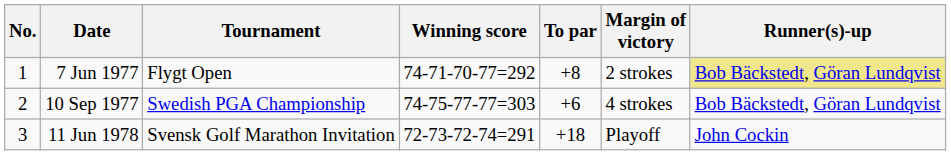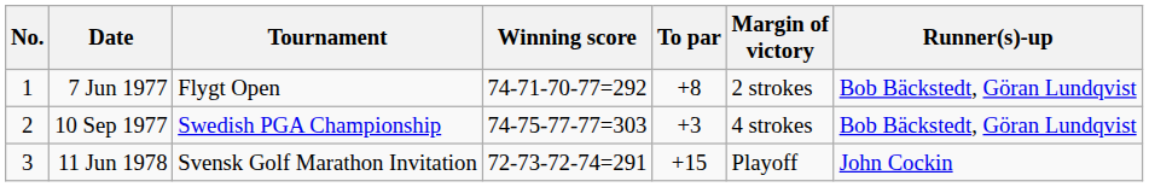 <table class="wikitable" style="font-size:95%;">
 <tr>
 <th>No.</th>
 <th>Date</th>
 <th>Tournament</th>
 <th>Winning score</th>
 <th>To par</th>
 <th>Margin of<br>victory</th>
 <th>Runner(s)-up</th>
 </tr>
 <tr>
 <td align=center>1</td>
 <td align=right>7 Jun 1977</td>
 <td>Flygt Open</td>
 <td>74-71-70-77=292</td>
 <td align=center>+8</td>
 <td>2 strokes</td>
-<td style="background: khaki;"> <a href='#'>Bob Bäckstedt</a>,  <a href='#'>Göran Lundqvist</a></td>
+<td> <a href='#'>Bob Bäckstedt</a>,  <a href='#'>Göran Lundqvist</a></td>
 </tr>
 <tr>
 <td align=center>2</td>
 <td align=right>10 Sep 1977</td>
 <td><a href='#'>Swedish PGA Championship</a></td>
 <td>74-75-77-77=303</td>
-<td align=center>+6</td>
+<td align=center>+3</td>
 <td>4 strokes</td>
 <td> <a href='#'>Bob Bäckstedt</a>,  <a href='#'>Göran Lundqvist</a></td>
 </tr>
 <tr>
 <td align=center>3</td>
 <td align=right>11 Jun 1978</td>
 <td>Svensk Golf Marathon Invitation</td>
 <td>72-73-72-74=291</td>
-<td align=center>+18</td>
+<td align=center>+15</td>
 <td>Playoff</td>
 <td> <a href='#'>John Cockin</a></td>
 </tr>
 </table>
